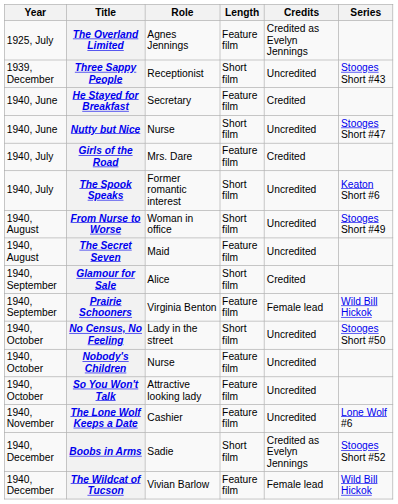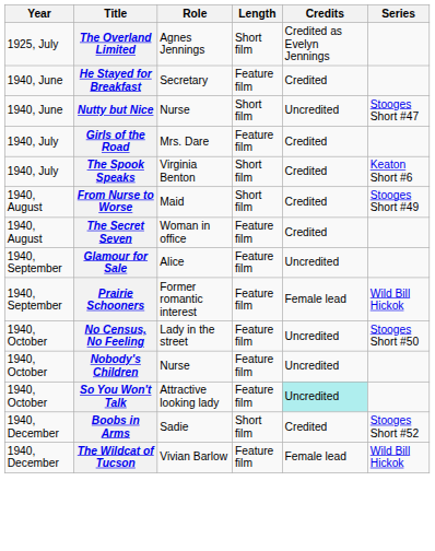 <table class="wikitable plainrowheaders sortable">
 <tr>
 <th scope="col">Year</th>
 <th scope="col">Title</th>
 <th scope="col">Role</th>
 <th scope="col">Length</th>
 <th scope="col">Credits</th>
 <th scope="col">Series</th>
 </tr>
 <tr>
 <td>1925, July</td>
 <th scope="row"><em><a href='#'>The Overland Limited</a></em></th>
 <td>Agnes Jennings</td>
-<td>Feature film</td>
+<td>Short film</td>
 <td>Credited as Evelyn Jennings</td>
 <td></td>
-</tr>
-<tr>
-<td>1939, December</td>
-<th scope="row"><em><a href='#'>Three Sappy People </a></em></th>
-<td>Receptionist</td>
-<td>Short film</td>
-<td>Uncredited</td>
-<td><a href='#'>Stooges</a> Short #43</td>
 </tr>
 <tr>
 <td>1940, June</td>
 <th scope="row"><em><a href='#'>He Stayed for Breakfast</a></em></th>
 <td>Secretary</td>
 <td>Feature film</td>
 <td>Credited</td>
 <td></td>
 </tr>
 <tr>
 <td>1940, June</td>
 <th scope="row"><em><a href='#'>Nutty but Nice</a></em></th>
 <td>Nurse</td>
 <td>Short film</td>
 <td>Uncredited</td>
 <td><a href='#'>Stooges</a> Short #47</td>
 </tr>
 <tr>
 <td>1940, July</td>
 <th scope="row"><em><a href='#'>Girls of the Road</a></em></th>
 <td>Mrs. Dare</td>
 <td>Feature film</td>
 <td>Credited</td>
 <td></td>
 </tr>
 <tr>
 <td>1940, July</td>
 <th scope="row"><em><a href='#'>The Spook Speaks</a></em></th>
-<td>Former romantic interest</td>
+<td>Virginia Benton</td>
 <td>Short film</td>
-<td>Uncredited</td>
+<td>Credited</td>
 <td><a href='#'>Keaton</a> Short #6</td>
 </tr>
 <tr>
 <td>1940, August</td>
 <th scope="row"><em><a href='#'>From Nurse to Worse</a></em></th>
-<td>Woman in office</td>
+<td>Maid</td>
 <td>Short film</td>
-<td>Uncredited</td>
+<td>Credited</td>
 <td><a href='#'>Stooges</a> Short #49</td>
 </tr>
 <tr>
 <td>1940, August</td>
 <th scope="row"><em><a href='#'>The Secret Seven</a></em></th>
-<td>Maid</td>
+<td>Woman in office</td>
+<td>Feature film</td>
+<td>Credited</td>
+<td></td>
+</tr>
+<tr>
+<td>1940, September</td>
+<th scope="row"><em><a href='#'>Glamour for Sale</a></em></th>
+<td>Alice</td>
 <td>Feature film</td>
 <td>Uncredited</td>
 <td></td>
 </tr>
 <tr>
 <td>1940, September</td>
-<th scope="row"><em><a href='#'>Glamour for Sale</a></em></th>
-<td>Alice</td>
-<td>Short film</td>
-<td>Credited</td>
-<td></td>
-</tr>
-<tr>
-<td>1940, September</td>
 <th scope="row"><em><a href='#'>Prairie Schooners</a></em></th>
-<td>Virginia Benton</td>
+<td>Former romantic interest</td>
 <td>Feature film</td>
 <td>Female lead</td>
 <td><a href='#'>Wild Bill Hickok</a></td>
 </tr>
 <tr>
 <td>1940, October</td>
 <th scope="row"><em><a href='#'>No Census, No Feeling</a></em></th>
 <td>Lady in the street</td>
-<td>Short film</td>
+<td>Feature film</td>
 <td>Uncredited</td>
 <td><a href='#'>Stooges</a> Short #50</td>
 </tr>
 <tr>
 <td>1940, October</td>
 <th scope="row"><em><a href='#'>Nobody's Children</a></em></th>
 <td>Nurse</td>
 <td>Feature film</td>
 <td>Uncredited</td>
 <td></td>
 </tr>
 <tr>
 <td>1940, October</td>
 <th scope="row"><em><a href='#'>So You Won't Talk</a></em></th>
 <td>Attractive looking lady</td>
 <td>Feature film</td>
-<td>Uncredited</td>
+<td style="background: paleturquoise;">Uncredited</td>
 <td></td>
-</tr>
-<tr>
-<td>1940, November</td>
-<th scope="row"><em><a href='#'>The Lone Wolf Keeps a Date</a></em></th>
-<td>Cashier</td>
-<td>Feature film</td>
-<td>Uncredited</td>
-<td><a href='#'>Lone Wolf</a> #6</td>
 </tr>
 <tr>
 <td>1940, December</td>
 <th scope="row"><em><a href='#'>Boobs in Arms</a></em></th>
 <td>Sadie</td>
 <td>Short film</td>
-<td>Credited as Evelyn Jennings</td>
+<td>Credited</td>
 <td><a href='#'>Stooges</a> Short #52</td>
 </tr>
 <tr>
 <td>1940, December</td>
 <th scope="row"><em><a href='#'>The Wildcat of Tucson</a></em></th>
 <td>Vivian Barlow</td>
 <td>Feature film</td>
 <td>Female lead</td>
 <td><a href='#'>Wild Bill Hickok</a></td>
 </tr>
 </table>
